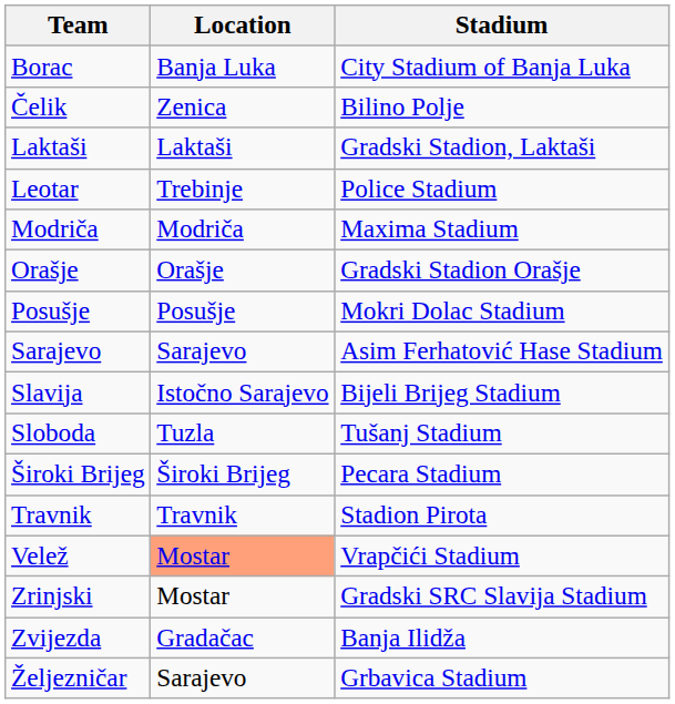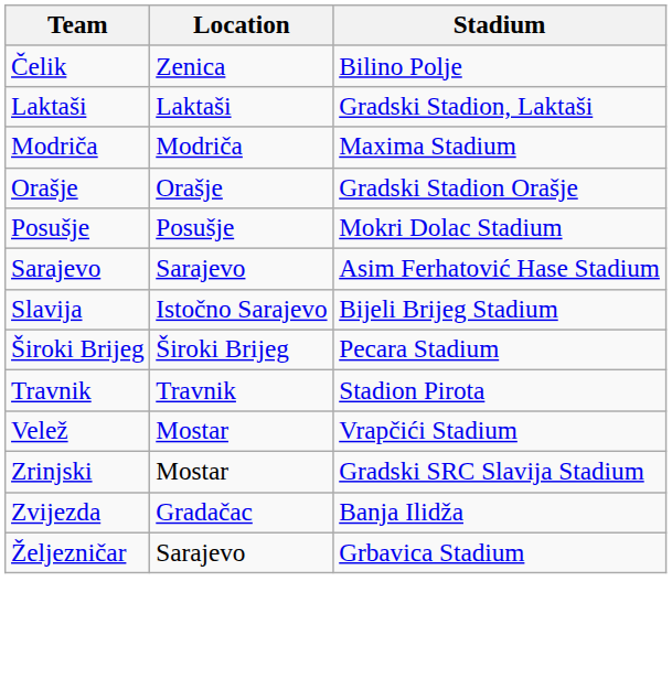 <table class="wikitable sortable">
 <tr>
 <th>Team</th>
 <th>Location</th>
 <th>Stadium</th>
-</tr>
-<tr>
-<td><a href='#'>Borac</a></td>
-<td><a href='#'>Banja Luka</a></td>
-<td><a href='#'>City Stadium of Banja Luka</a></td>
 </tr>
 <tr>
 <td><a href='#'>Čelik</a></td>
 <td><a href='#'>Zenica</a></td>
 <td><a href='#'>Bilino Polje</a></td>
 </tr>
 <tr>
 <td><a href='#'>Laktaši</a></td>
 <td><a href='#'>Laktaši</a></td>
 <td><a href='#'>Gradski Stadion, Laktaši</a></td>
-</tr>
-<tr>
-<td><a href='#'>Leotar</a></td>
-<td><a href='#'>Trebinje</a></td>
-<td><a href='#'>Police Stadium</a></td>
 </tr>
 <tr>
 <td><a href='#'>Modriča</a></td>
 <td><a href='#'>Modriča</a></td>
 <td><a href='#'>Maxima Stadium</a></td>
 </tr>
 <tr>
 <td><a href='#'>Orašje</a></td>
 <td><a href='#'>Orašje</a></td>
 <td><a href='#'>Gradski Stadion Orašje</a></td>
 </tr>
 <tr>
 <td><a href='#'>Posušje</a></td>
 <td><a href='#'>Posušje</a></td>
 <td><a href='#'>Mokri Dolac Stadium</a></td>
 </tr>
 <tr>
 <td><a href='#'>Sarajevo</a></td>
 <td><a href='#'>Sarajevo</a></td>
 <td><a href='#'>Asim Ferhatović Hase Stadium</a></td>
 </tr>
 <tr>
 <td><a href='#'>Slavija</a></td>
 <td><a href='#'>Istočno Sarajevo</a></td>
 <td><a href='#'>Bijeli Brijeg Stadium</a></td>
 </tr>
 <tr>
-<td><a href='#'>Sloboda</a></td>
-<td><a href='#'>Tuzla</a></td>
-<td><a href='#'>Tušanj Stadium</a></td>
-</tr>
-<tr>
 <td><a href='#'>Široki Brijeg</a></td>
 <td><a href='#'>Široki Brijeg</a></td>
 <td><a href='#'>Pecara Stadium</a></td>
 </tr>
 <tr>
 <td><a href='#'>Travnik</a></td>
 <td><a href='#'>Travnik</a></td>
 <td><a href='#'>Stadion Pirota</a></td>
 </tr>
 <tr>
 <td><a href='#'>Velež</a></td>
-<td style="background: lightsalmon;"><a href='#'>Mostar</a></td>
+<td><a href='#'>Mostar</a></td>
 <td><a href='#'>Vrapčići Stadium</a></td>
 </tr>
 <tr>
 <td><a href='#'>Zrinjski</a></td>
 <td>Mostar</td>
 <td><a href='#'>Gradski SRC Slavija Stadium</a></td>
 </tr>
 <tr>
 <td><a href='#'>Zvijezda</a></td>
 <td><a href='#'>Gradačac</a></td>
 <td><a href='#'>Banja Ilidža</a></td>
 </tr>
 <tr>
 <td><a href='#'>Željezničar</a></td>
 <td>Sarajevo</td>
 <td><a href='#'>Grbavica Stadium</a></td>
 </tr>
 </table>
